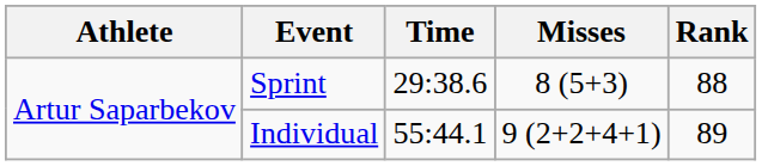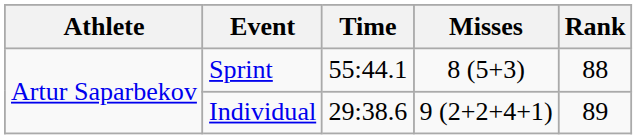 <table class="wikitable" style="font-size:90%">
 <tr>
 <th>Athlete</th>
 <th>Event</th>
 <th>Time</th>
 <th>Misses</th>
 <th>Rank</th>
 </tr>
 <tr align=center>
 <td align=left rowspan=2><a href='#'>Artur Saparbekov</a></td>
 <td align=left><a href='#'>Sprint</a></td>
-<td>29:38.6</td>
+<td>55:44.1</td>
 <td>8 (5+3)</td>
 <td>88</td>
 </tr>
 <tr align=center>
 <td align=left><a href='#'>Individual</a></td>
-<td>55:44.1</td>
+<td>29:38.6</td>
 <td>9 (2+2+4+1)</td>
 <td>89</td>
 </tr>
 </table>
